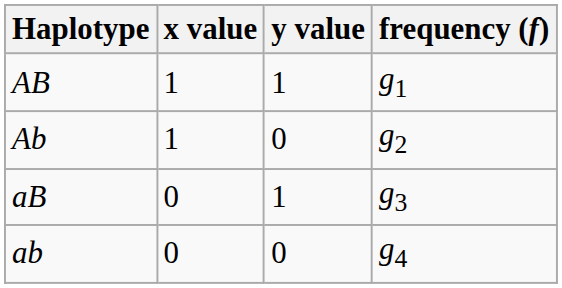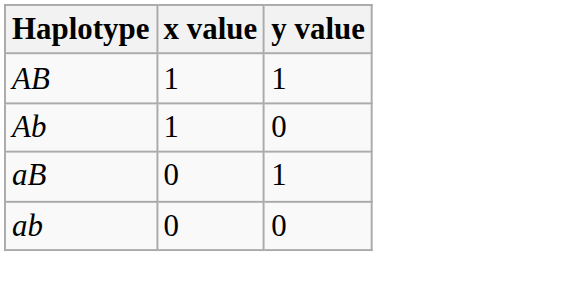 <table class="wikitable">
 <tr>
 <th>Haplotype</th>
 <th>x value</th>
 <th>y value</th>
-<th>frequency (<em>f</em>)</th>
 </tr>
 <tr>
 <td><em>AB</em></td>
 <td>1</td>
 <td>1</td>
-<td><em>g</em><sub>1</sub></td>
 </tr>
 <tr>
 <td><em>Ab</em></td>
 <td>1</td>
 <td>0</td>
-<td><em>g</em><sub>2</sub></td>
 </tr>
 <tr>
 <td><em>aB</em></td>
 <td>0</td>
 <td>1</td>
-<td><em>g</em><sub>3</sub></td>
 </tr>
 <tr>
 <td><em>ab</em></td>
 <td>0</td>
 <td>0</td>
-<td><em>g</em><sub>4</sub></td>
 </tr>
 </table>
